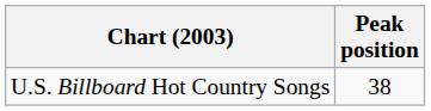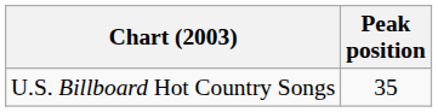 <table class="wikitable sortable">
 <tr>
 <th>Chart (2003)</th>
 <th>Peak<br>position</th>
 </tr>
 <tr>
 <td align="left">U.S. <em>Billboard</em> Hot Country Songs</td>
-<td style="text-align:center;">38</td>
+<td style="text-align:center;">35</td>
 </tr>
 </table>
